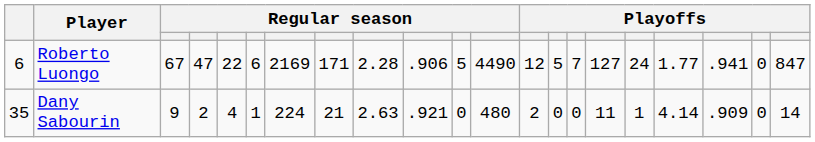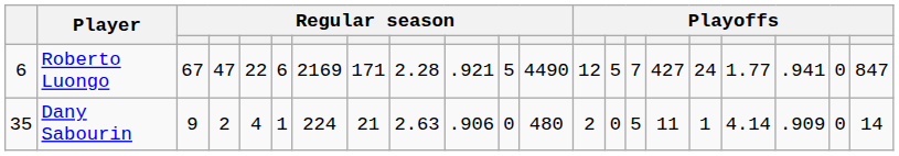 <table class="wikitable plainrowheaders" style="text-align:center;">
 <tr>
 <th scope="col" rowspan="2"></th>
 <th scope="col" rowspan="2">Player</th>
 <th scope=colgroup colspan=10>Regular season</th>
 <th scope=colgroup colspan=9>Playoffs</th>
 </tr>
 <tr>
 <th scope="col"></th>
 <th scope="col"></th>
 <th scope="col"></th>
 <th scope="col"></th>
 <th scope="col"></th>
 <th scope="col"></th>
 <th scope="col"></th>
 <th scope="col"></th>
 <th scope="col"></th>
 <th scope="col"></th>
 <th scope="col"></th>
 <th scope="col"></th>
 <th scope="col"></th>
 <th scope="col"></th>
 <th scope="col"></th>
 <th scope="col"></th>
 <th scope="col"></th>
 <th scope="col"></th>
 <th scope="col"></th>
 </tr>
 <tr>
 <td scope="row">6</td>
 <td align="left"><a href='#'>Roberto Luongo</a></td>
 <td>67</td>
 <td>47</td>
 <td>22</td>
 <td>6</td>
 <td>2169</td>
 <td>171</td>
 <td>2.28</td>
-<td>.906</td>
+<td>.921</td>
 <td>5</td>
 <td>4490</td>
 <td>12</td>
 <td>5</td>
 <td>7</td>
-<td>127</td>
+<td>427</td>
 <td>24</td>
 <td>1.77</td>
 <td>.941</td>
 <td>0</td>
 <td>847</td>
 </tr>
 <tr>
 <td scope="row">35</td>
 <td align="left"><a href='#'>Dany Sabourin</a></td>
 <td>9</td>
 <td>2</td>
 <td>4</td>
 <td>1</td>
 <td>224</td>
 <td>21</td>
 <td>2.63</td>
-<td>.921</td>
+<td>.906</td>
 <td>0</td>
 <td>480</td>
 <td>2</td>
 <td>0</td>
-<td>0</td>
+<td>5</td>
 <td>11</td>
 <td>1</td>
 <td>4.14</td>
 <td>.909</td>
 <td>0</td>
 <td>14</td>
 </tr>
 </table>
